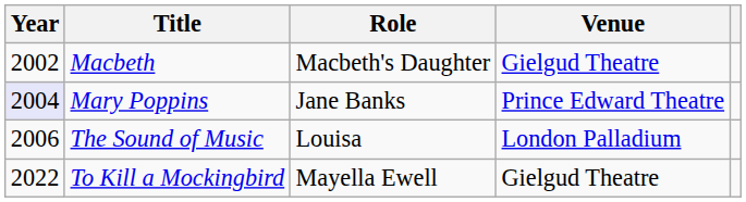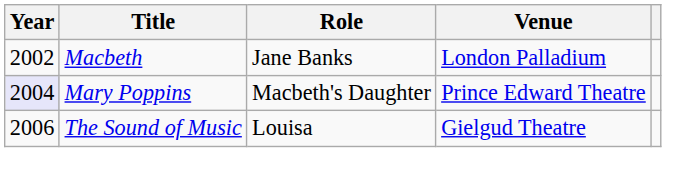 <table class="wikitable">
 <tr>
 <th>Year</th>
 <th>Title</th>
 <th>Role</th>
 <th>Venue</th>
 <th></th>
 </tr>
 <tr>
 <td>2002</td>
 <td><em><a href='#'>Macbeth</a></em></td>
-<td>Macbeth's Daughter</td>
-<td><a href='#'>Gielgud Theatre</a></td>
+<td>Jane Banks</td>
+<td><a href='#'>London Palladium</a></td>
 <td></td>
 </tr>
 <tr>
 <td style="background: lavender;">2004</td>
 <td><em><a href='#'>Mary Poppins</a></em></td>
-<td>Jane Banks</td>
+<td>Macbeth's Daughter</td>
 <td><a href='#'>Prince Edward Theatre</a></td>
 <td></td>
 </tr>
 <tr>
 <td>2006</td>
 <td><em><a href='#'>The Sound of Music</a></em></td>
 <td>Louisa</td>
-<td><a href='#'>London Palladium</a></td>
-<td></td>
-</tr>
-<tr>
-<td>2022</td>
-<td><em><a href='#'>To Kill a Mockingbird</a></em></td>
-<td>Mayella Ewell</td>
-<td>Gielgud Theatre</td>
+<td><a href='#'>Gielgud Theatre</a></td>
 <td></td>
 </tr>
 </table>
